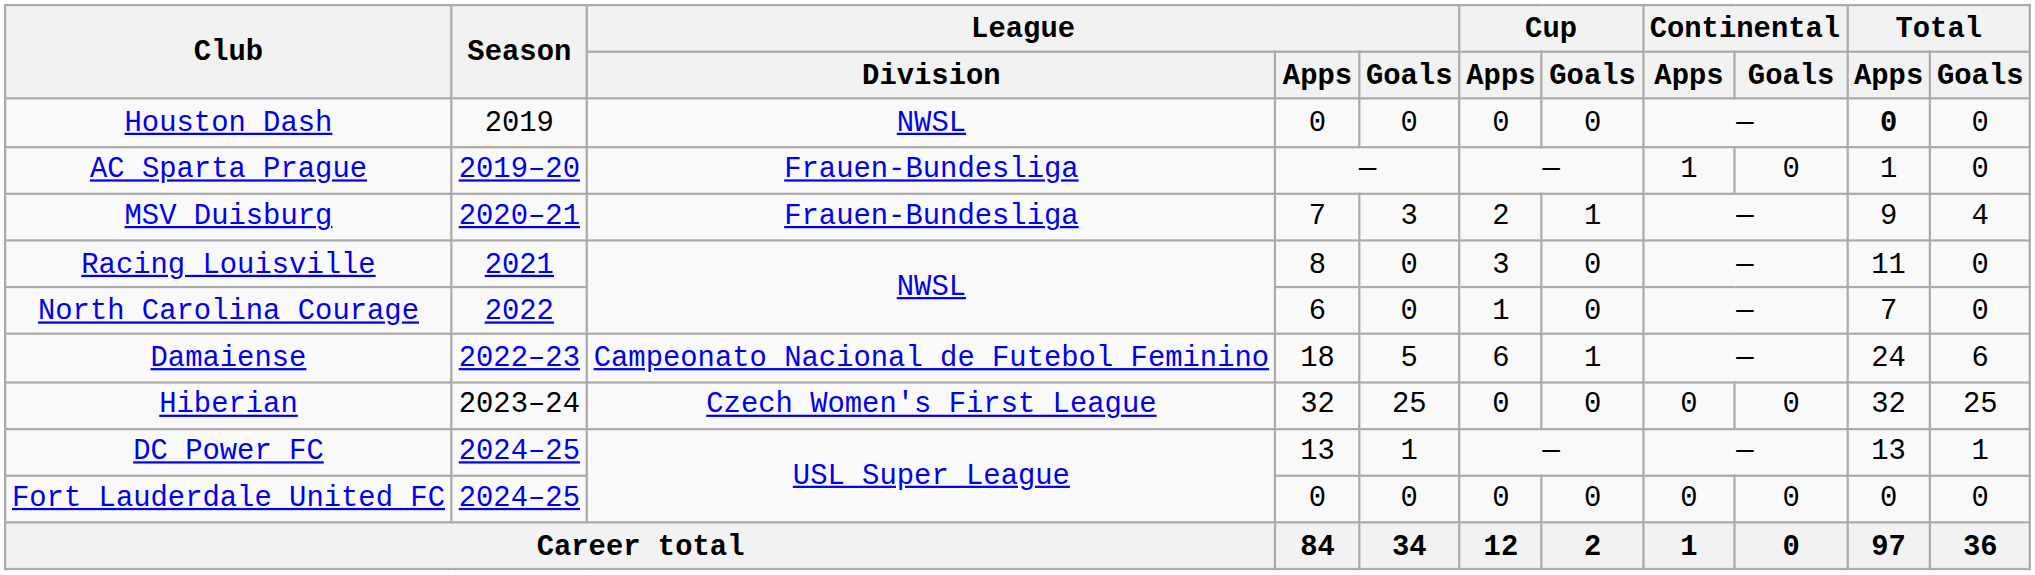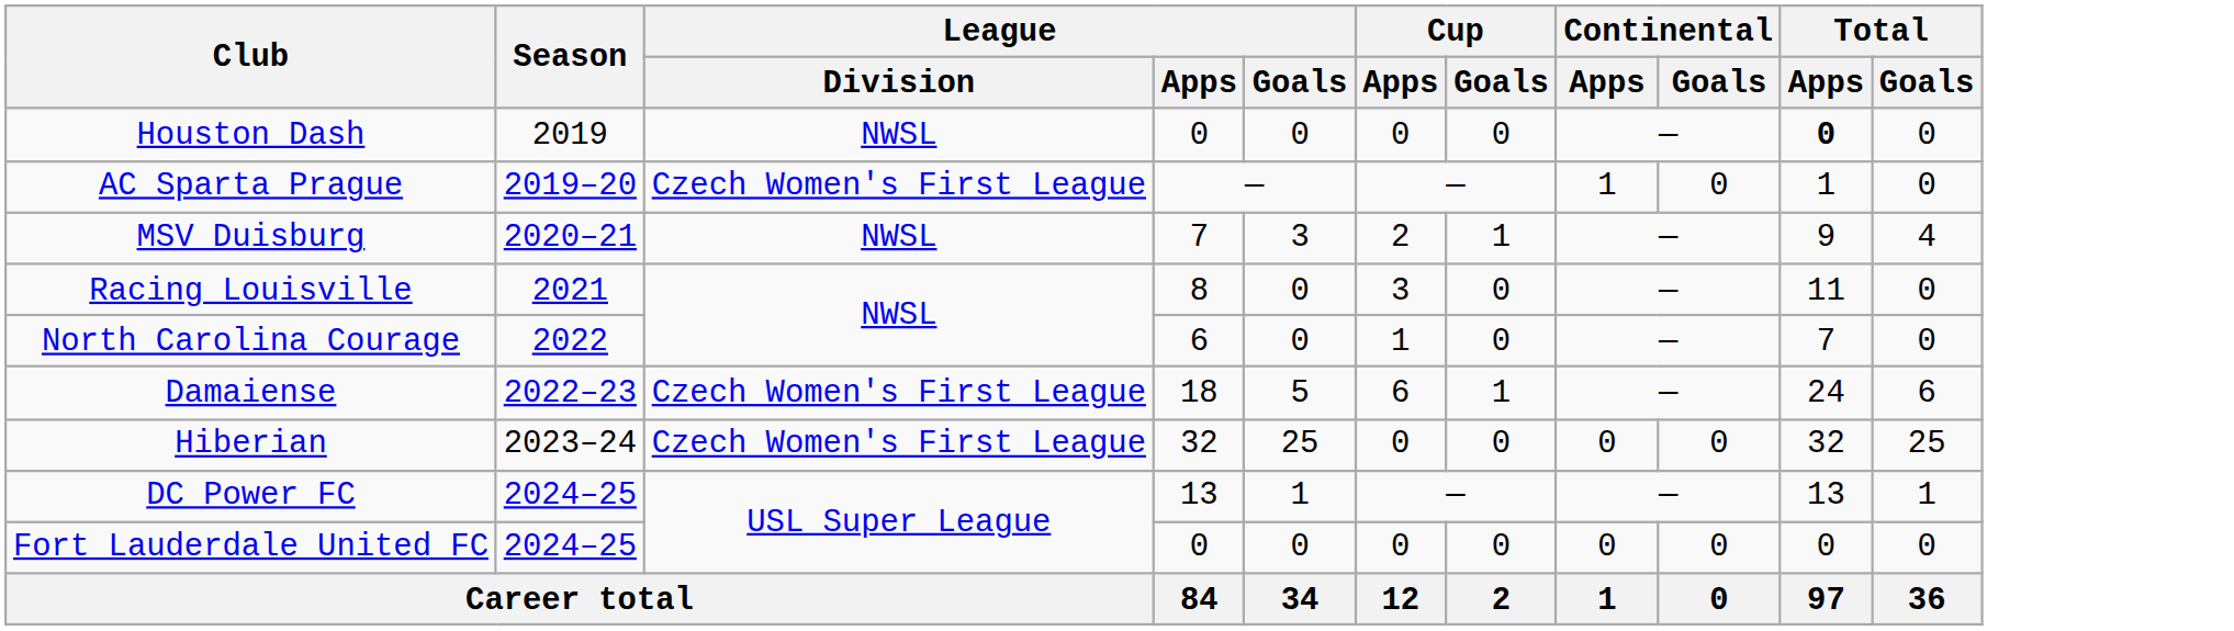 <table class=wikitable style=text-align:center>
 <tr>
 <th rowspan=2>Club</th>
 <th rowspan=2>Season</th>
 <th colspan=3>League</th>
 <th colspan=2>Cup</th>
 <th colspan=2>Continental</th>
 <th colspan=2>Total</th>
 </tr>
 <tr>
 <th>Division</th>
 <th>Apps</th>
 <th>Goals</th>
 <th>Apps</th>
 <th>Goals</th>
 <th>Apps</th>
 <th>Goals</th>
 <th>Apps</th>
 <th>Goals</th>
 </tr>
 <tr>
 <td><a href='#'>Houston Dash</a></td>
 <td>2019</td>
 <td><a href='#'>NWSL</a></td>
 <td>0</td>
 <td>0</td>
 <td>0</td>
 <td>0</td>
 <td colspan="2">—</td>
 <td><strong>0</strong></td>
 <td>0</td>
 </tr>
 <tr>
 <td rowspan=1><a href='#'>AC Sparta Prague</a></td>
 <td><a href='#'>2019–20</a></td>
-<td><a href='#'>Frauen-Bundesliga</a></td>
+<td><a href='#'>Czech Women's First League</a></td>
 <td colspan=2>—</td>
 <td colspan=2>—</td>
 <td>1</td>
 <td>0</td>
 <td>1</td>
 <td>0</td>
 </tr>
 <tr>
 <td rowspan=1><a href='#'>MSV Duisburg</a></td>
 <td><a href='#'>2020–21</a></td>
-<td><a href='#'>Frauen-Bundesliga</a></td>
+<td><a href='#'>NWSL</a></td>
 <td>7</td>
 <td>3</td>
 <td>2</td>
 <td>1</td>
 <td colspan="2">—</td>
 <td>9</td>
 <td>4</td>
 </tr>
 <tr>
 <td rowspan=1><a href='#'>Racing Louisville</a></td>
 <td><a href='#'>2021</a></td>
 <td rowspan="2"><a href='#'>NWSL</a></td>
 <td>8</td>
 <td>0</td>
 <td>3</td>
 <td>0</td>
 <td colspan="2">—</td>
 <td>11</td>
 <td>0</td>
 </tr>
 <tr>
 <td rowspan=1><a href='#'>North Carolina Courage</a></td>
 <td><a href='#'>2022</a></td>
 <td>6</td>
 <td>0</td>
 <td>1</td>
 <td>0</td>
 <td colspan="2">—</td>
 <td>7</td>
 <td>0</td>
 </tr>
 <tr>
 <td rowspan=1><a href='#'>Damaiense</a></td>
 <td><a href='#'>2022–23</a></td>
-<td><a href='#'>Campeonato Nacional de Futebol Feminino</a></td>
+<td><a href='#'>Czech Women's First League</a></td>
 <td>18</td>
 <td>5</td>
 <td>6</td>
 <td>1</td>
 <td colspan="2">—</td>
 <td>24</td>
 <td>6</td>
 </tr>
 <tr>
 <td><a href='#'>Hiberian</a></td>
 <td>2023–24</td>
 <td><a href='#'>Czech Women's First League</a></td>
 <td>32</td>
 <td>25</td>
 <td>0</td>
 <td>0</td>
 <td>0</td>
 <td>0</td>
 <td>32</td>
 <td>25</td>
 </tr>
 <tr>
 <td><a href='#'>DC Power FC</a></td>
 <td><a href='#'>2024–25</a></td>
 <td rowspan="2"><a href='#'>USL Super League</a></td>
 <td>13</td>
 <td>1</td>
 <td colspan="2">—</td>
 <td colspan="2">—</td>
 <td>13</td>
 <td>1</td>
 </tr>
 <tr>
 <td><a href='#'>Fort Lauderdale United FC</a></td>
 <td><a href='#'>2024–25</a></td>
 <td>0</td>
 <td>0</td>
 <td>0</td>
 <td>0</td>
 <td>0</td>
 <td>0</td>
 <td>0</td>
 <td>0</td>
 </tr>
 <tr>
 <th colspan="3">Career total</th>
 <th>84</th>
 <th>34</th>
 <th>12</th>
 <th>2</th>
 <th>1</th>
 <th>0</th>
 <th>97</th>
 <th>36</th>
 </tr>
 </table>
